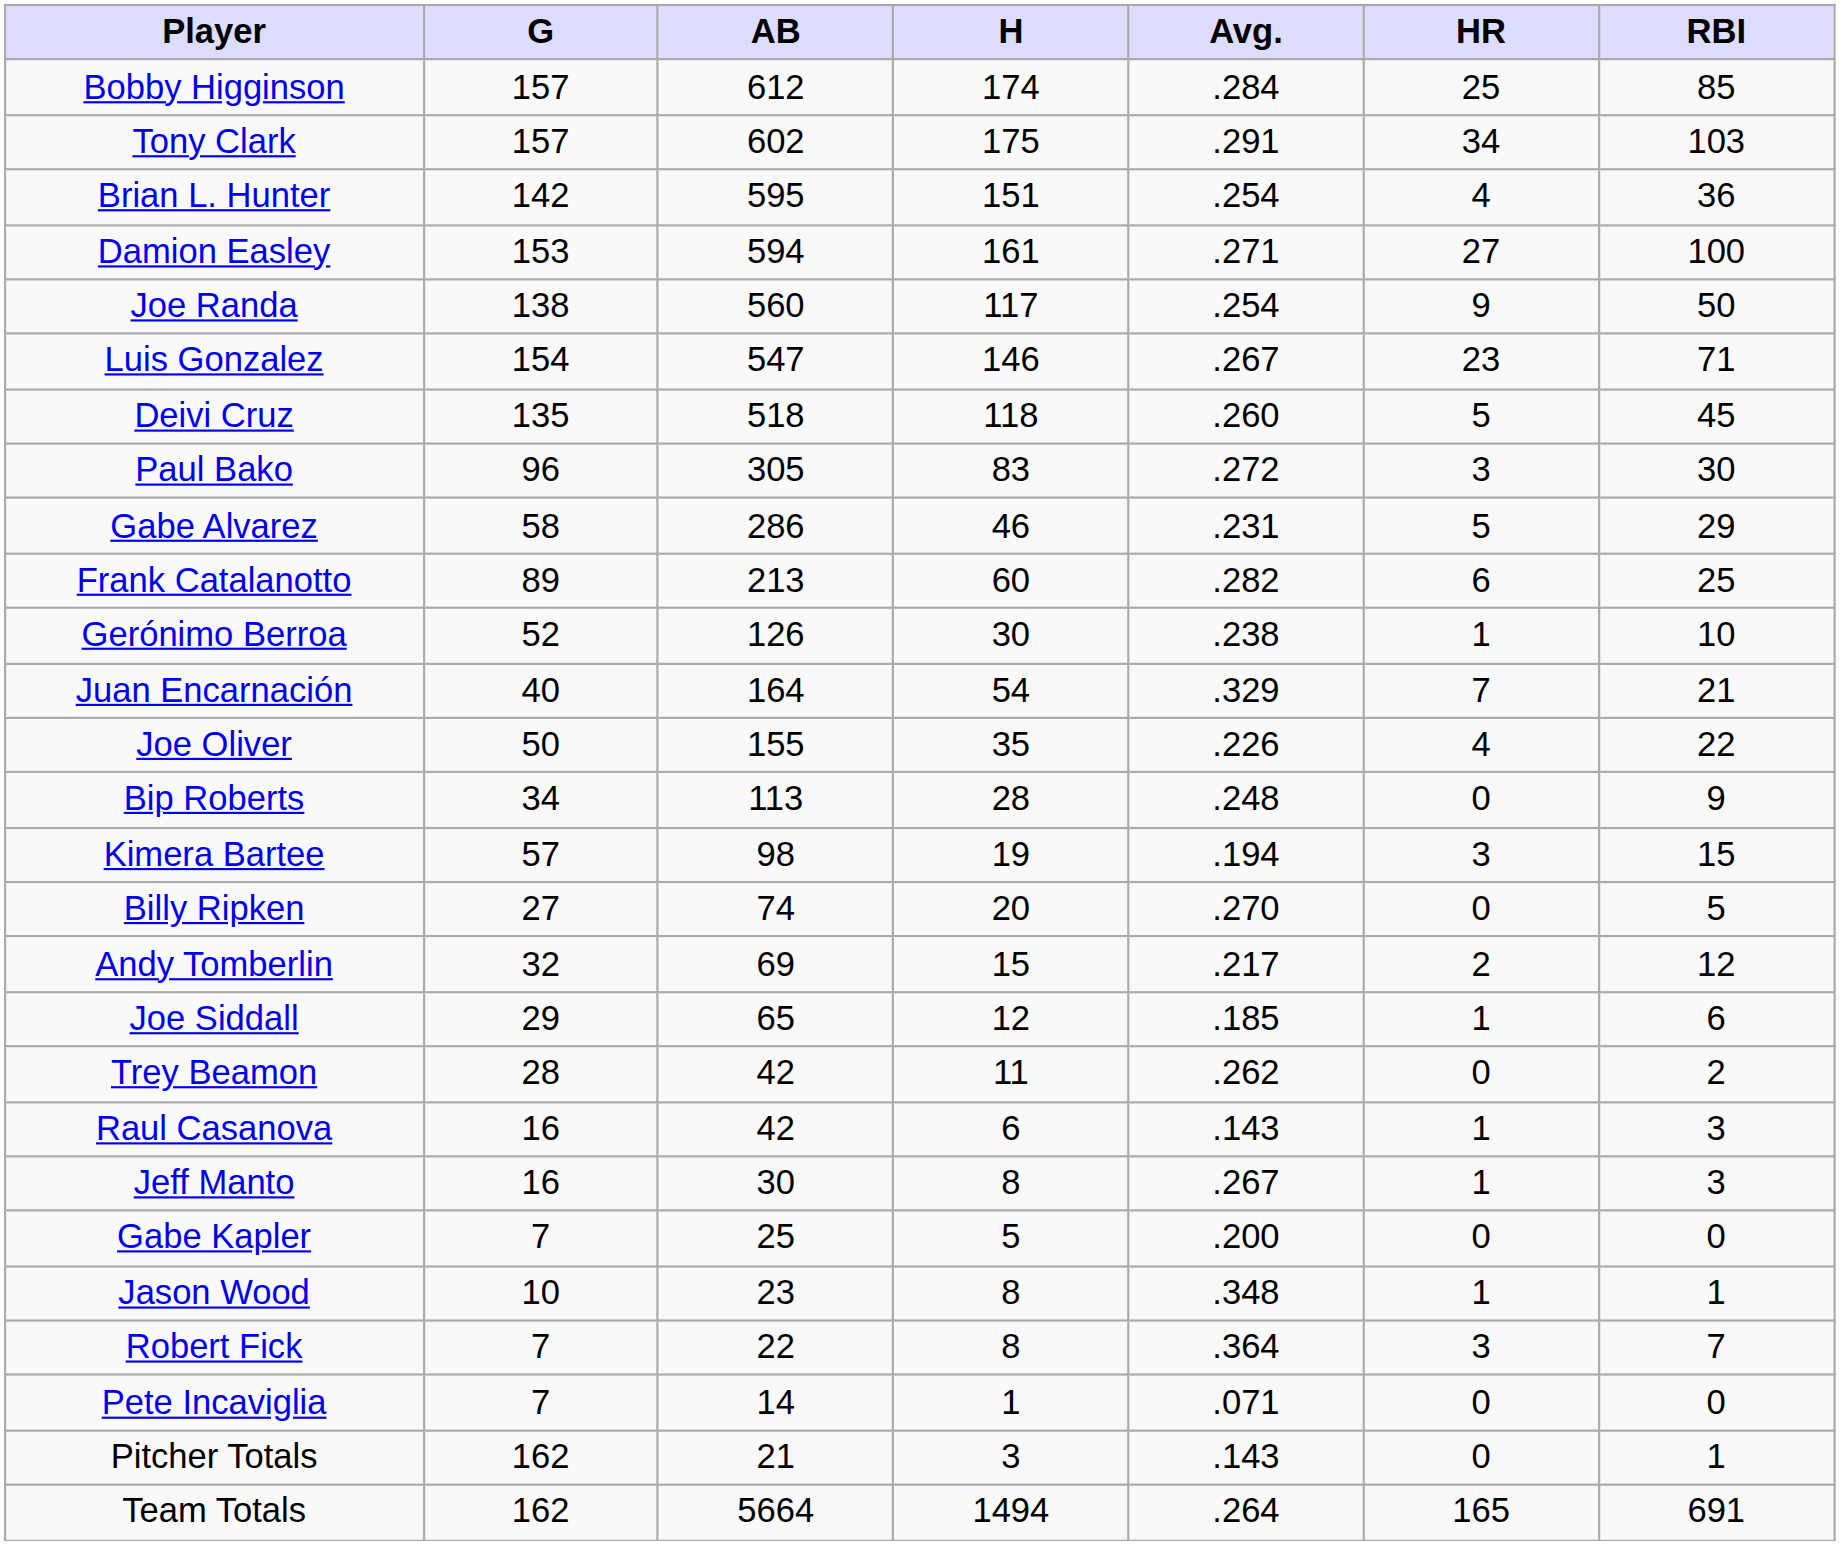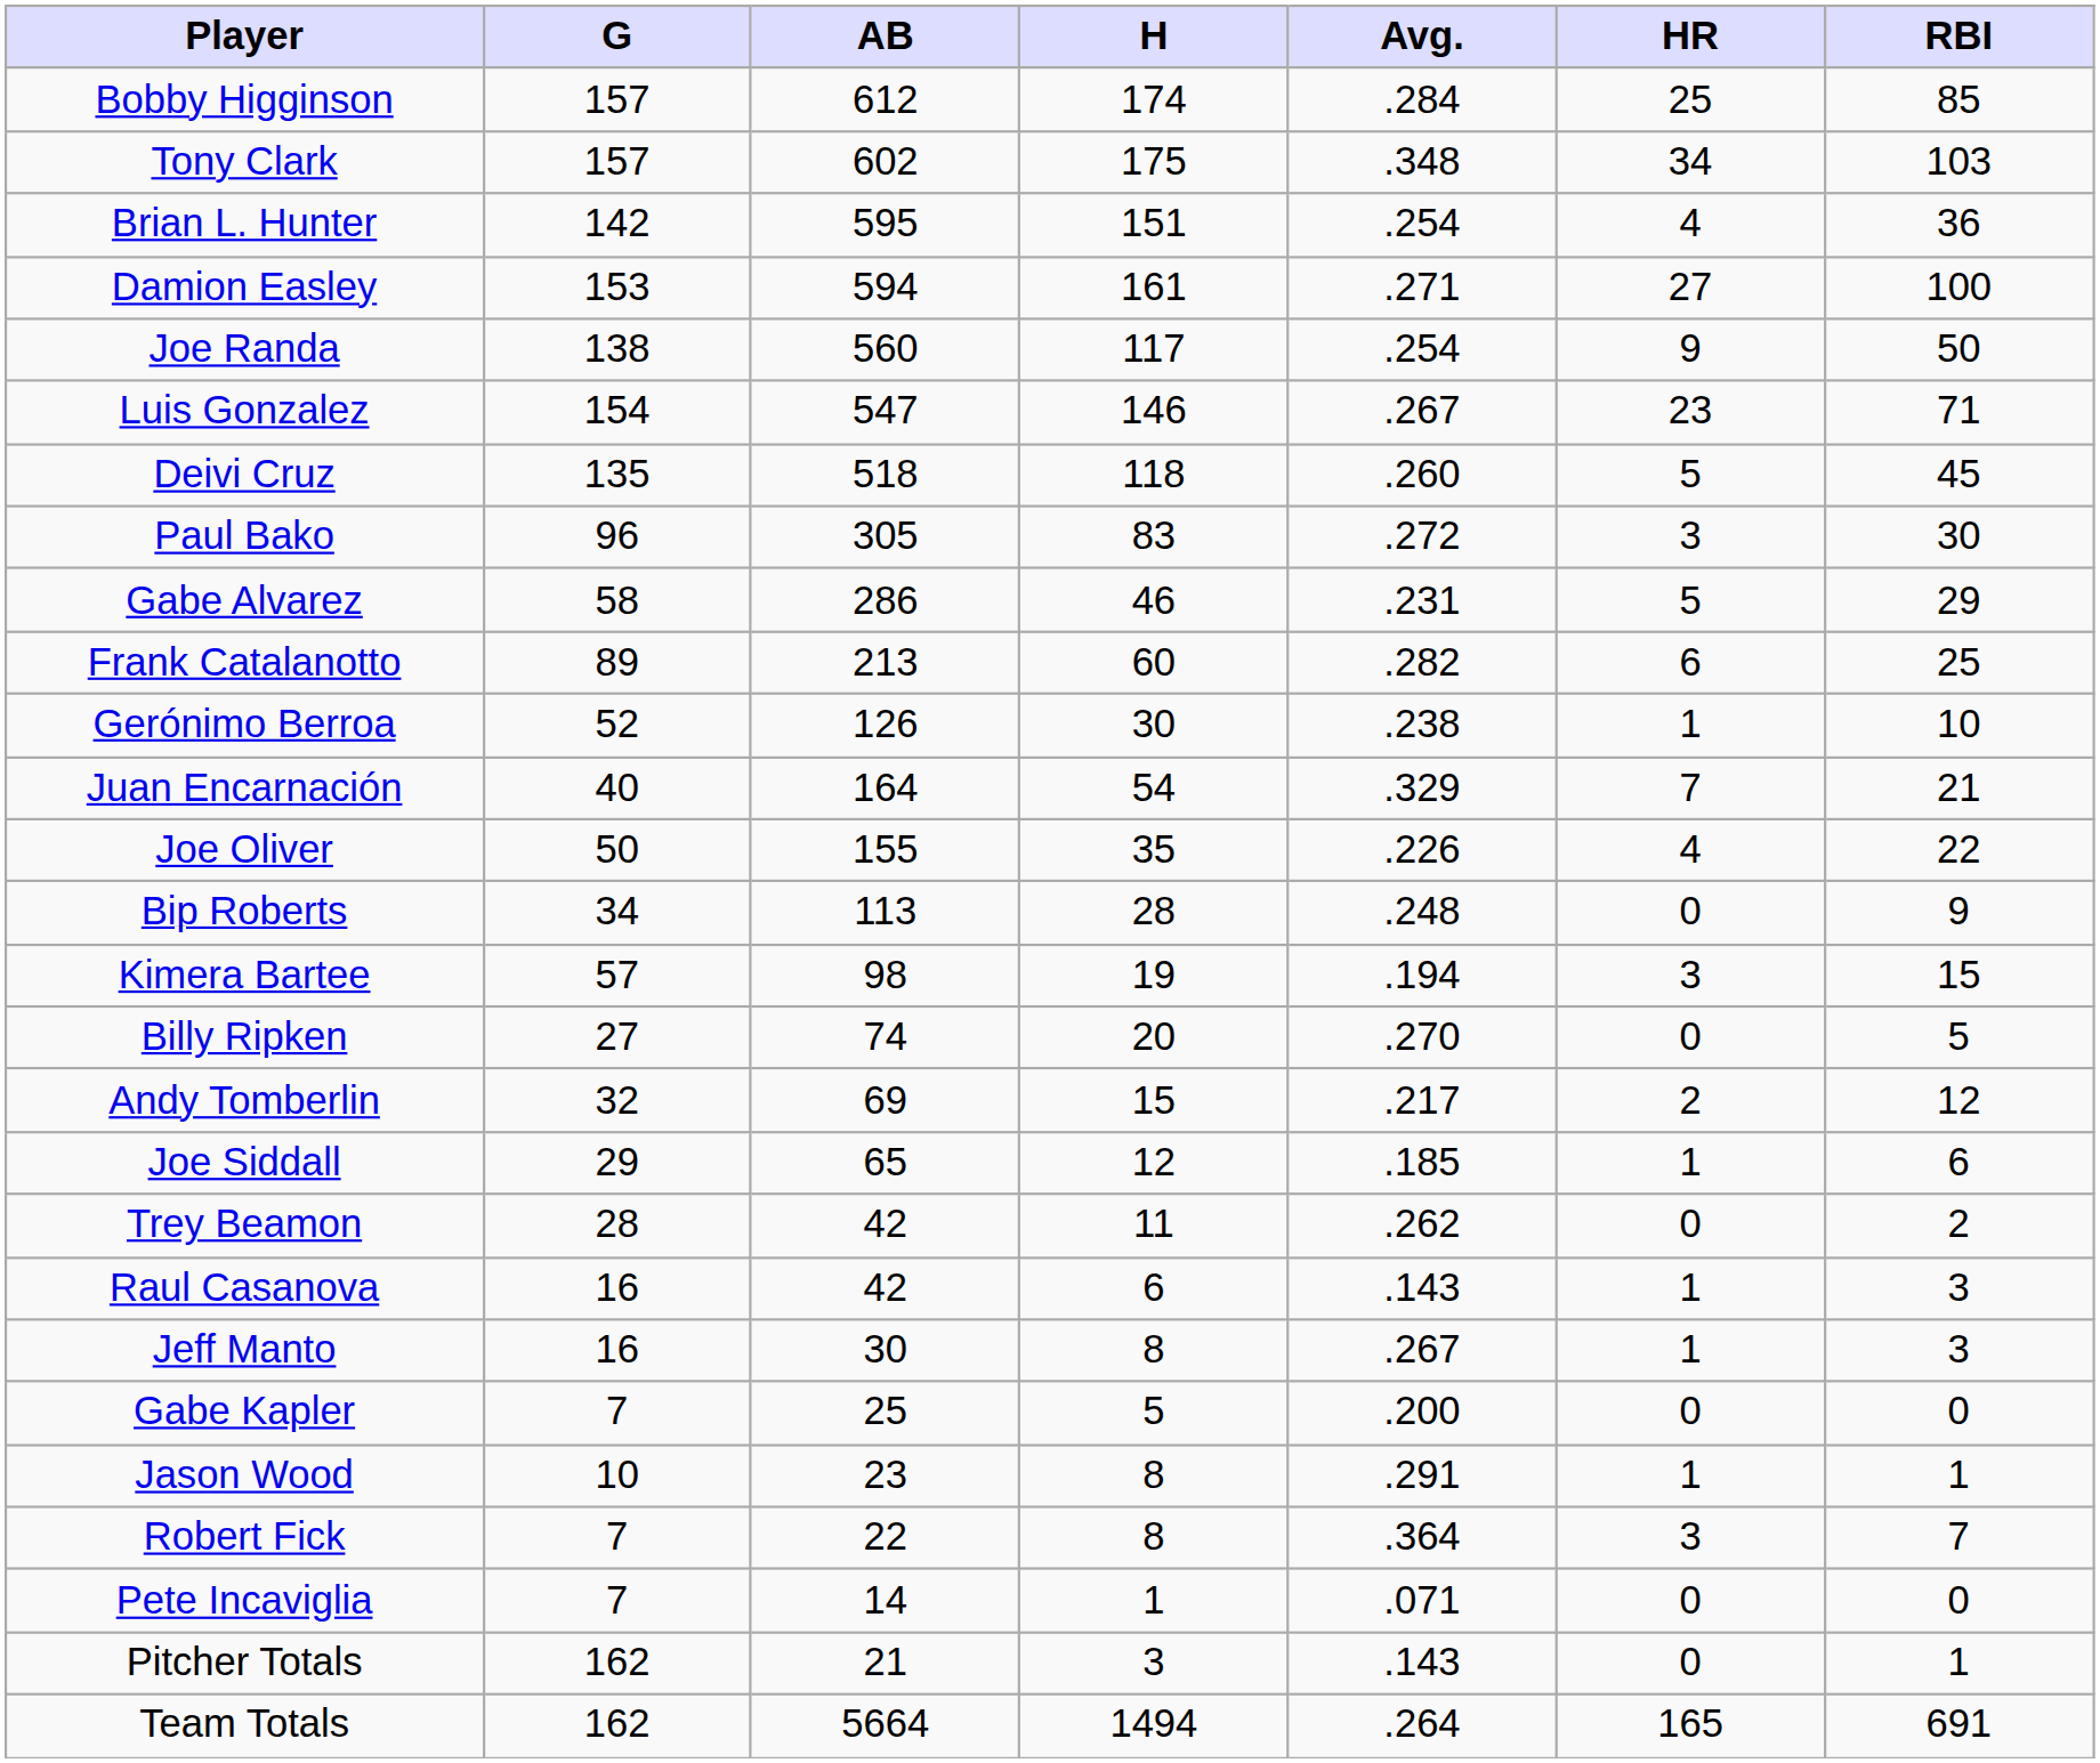 <table class="wikitable sortable">
 <tr>
 <th style="background:#ddf; width:16%;">Player</th>
 <th style="background:#ddf; width:9%;">G</th>
 <th style="background:#ddf; width:9%;">AB</th>
 <th style="background:#ddf; width:9%;">H</th>
 <th style="background:#ddf; width:9%;">Avg.</th>
 <th style="background:#ddf; width:9%;">HR</th>
 <th style="background:#ddf; width:9%;">RBI</th>
 </tr>
 <tr style="text-align:center;">
 <td><a href='#'>Bobby Higginson</a></td>
 <td>157</td>
 <td>612</td>
 <td>174</td>
 <td>.284</td>
 <td>25</td>
 <td>85</td>
 </tr>
 <tr style="text-align:center;">
 <td><a href='#'>Tony Clark</a></td>
 <td>157</td>
 <td>602</td>
 <td>175</td>
-<td>.291</td>
+<td>.348</td>
 <td>34</td>
 <td>103</td>
 </tr>
 <tr style="text-align:center;">
 <td><a href='#'>Brian L. Hunter</a></td>
 <td>142</td>
 <td>595</td>
 <td>151</td>
 <td>.254</td>
 <td>4</td>
 <td>36</td>
 </tr>
 <tr align=center>
 <td><a href='#'>Damion Easley</a></td>
 <td>153</td>
 <td>594</td>
 <td>161</td>
 <td>.271</td>
 <td>27</td>
 <td>100</td>
 </tr>
 <tr style="text-align:center;">
 <td><a href='#'>Joe Randa</a></td>
 <td>138</td>
 <td>560</td>
 <td>117</td>
 <td>.254</td>
 <td>9</td>
 <td>50</td>
 </tr>
 <tr style="text-align:center;">
 <td><a href='#'>Luis Gonzalez</a></td>
 <td>154</td>
 <td>547</td>
 <td>146</td>
 <td>.267</td>
 <td>23</td>
 <td>71</td>
 </tr>
 <tr align=center>
 <td><a href='#'>Deivi Cruz</a></td>
 <td>135</td>
 <td>518</td>
 <td>118</td>
 <td>.260</td>
 <td>5</td>
 <td>45</td>
 </tr>
 <tr style="text-align:center;">
 <td><a href='#'>Paul Bako</a></td>
 <td>96</td>
 <td>305</td>
 <td>83</td>
 <td>.272</td>
 <td>3</td>
 <td>30</td>
 </tr>
 <tr align=center>
 <td><a href='#'>Gabe Alvarez</a></td>
 <td>58</td>
 <td>286</td>
 <td>46</td>
 <td>.231</td>
 <td>5</td>
 <td>29</td>
 </tr>
 <tr align=center>
 <td><a href='#'>Frank Catalanotto</a></td>
 <td>89</td>
 <td>213</td>
 <td>60</td>
 <td>.282</td>
 <td>6</td>
 <td>25</td>
 </tr>
 <tr align=center>
 <td><a href='#'>Gerónimo Berroa</a></td>
 <td>52</td>
 <td>126</td>
 <td>30</td>
 <td>.238</td>
 <td>1</td>
 <td>10</td>
 </tr>
 <tr style="text-align:center;">
 <td><a href='#'>Juan Encarnación</a></td>
 <td>40</td>
 <td>164</td>
 <td>54</td>
 <td>.329</td>
 <td>7</td>
 <td>21</td>
 </tr>
 <tr style="text-align:center;">
 <td><a href='#'>Joe Oliver</a></td>
 <td>50</td>
 <td>155</td>
 <td>35</td>
 <td>.226</td>
 <td>4</td>
 <td>22</td>
 </tr>
 <tr style="text-align:center;">
 <td><a href='#'>Bip Roberts</a></td>
 <td>34</td>
 <td>113</td>
 <td>28</td>
 <td>.248</td>
 <td>0</td>
 <td>9</td>
 </tr>
 <tr style="text-align:center;">
 <td><a href='#'>Kimera Bartee</a></td>
 <td>57</td>
 <td>98</td>
 <td>19</td>
 <td>.194</td>
 <td>3</td>
 <td>15</td>
 </tr>
 <tr style="text-align:center;">
 <td><a href='#'>Billy Ripken</a></td>
 <td>27</td>
 <td>74</td>
 <td>20</td>
 <td>.270</td>
 <td>0</td>
 <td>5</td>
 </tr>
 <tr style="text-align:center;">
 <td><a href='#'>Andy Tomberlin</a></td>
 <td>32</td>
 <td>69</td>
 <td>15</td>
 <td>.217</td>
 <td>2</td>
 <td>12</td>
 </tr>
 <tr style="text-align:center;">
 <td><a href='#'>Joe Siddall</a></td>
 <td>29</td>
 <td>65</td>
 <td>12</td>
 <td>.185</td>
 <td>1</td>
 <td>6</td>
 </tr>
 <tr style="text-align:center;">
 <td><a href='#'>Trey Beamon</a></td>
 <td>28</td>
 <td>42</td>
 <td>11</td>
 <td>.262</td>
 <td>0</td>
 <td>2</td>
 </tr>
 <tr style="text-align:center;">
 <td><a href='#'>Raul Casanova</a></td>
 <td>16</td>
 <td>42</td>
 <td>6</td>
 <td>.143</td>
 <td>1</td>
 <td>3</td>
 </tr>
 <tr style="text-align:center;">
 <td><a href='#'>Jeff Manto</a></td>
 <td>16</td>
 <td>30</td>
 <td>8</td>
 <td>.267</td>
 <td>1</td>
 <td>3</td>
 </tr>
 <tr style="text-align:center;">
 <td><a href='#'>Gabe Kapler</a></td>
 <td>7</td>
 <td>25</td>
 <td>5</td>
 <td>.200</td>
 <td>0</td>
 <td>0</td>
 </tr>
 <tr style="text-align:center;">
 <td><a href='#'>Jason Wood</a></td>
 <td>10</td>
 <td>23</td>
 <td>8</td>
-<td>.348</td>
+<td>.291</td>
 <td>1</td>
 <td>1</td>
 </tr>
 <tr style="text-align:center;">
 <td><a href='#'>Robert Fick</a></td>
 <td>7</td>
 <td>22</td>
 <td>8</td>
 <td>.364</td>
 <td>3</td>
 <td>7</td>
 </tr>
 <tr style="text-align:center;">
 <td><a href='#'>Pete Incaviglia</a></td>
 <td>7</td>
 <td>14</td>
 <td>1</td>
 <td>.071</td>
 <td>0</td>
 <td>0</td>
 </tr>
 <tr style="text-align:center;">
 <td>Pitcher Totals</td>
 <td>162</td>
 <td>21</td>
 <td>3</td>
 <td>.143</td>
 <td>0</td>
 <td>1</td>
 </tr>
 <tr style="text-align:center;">
 <td>Team Totals</td>
 <td>162</td>
 <td>5664</td>
 <td>1494</td>
 <td>.264</td>
 <td>165</td>
 <td>691</td>
 </tr>
 </table>
